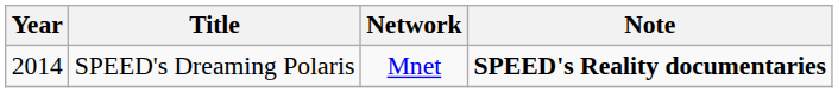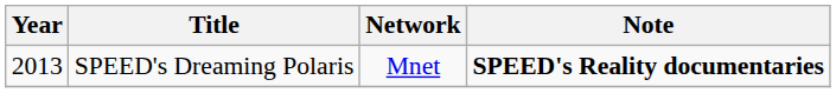 <table class="wikitable" style="text-align:center;">
 <tr>
 <th>Year</th>
 <th>Title</th>
 <th>Network</th>
 <th>Note</th>
 </tr>
 <tr>
-<td>2014</td>
+<td>2013</td>
 <td>SPEED's Dreaming Polaris</td>
 <td><a href='#'>Mnet</a></td>
 <td><strong>SPEED's Reality documentaries</strong></td>
 </tr>
 <tr>
 </tr>
 </table>
